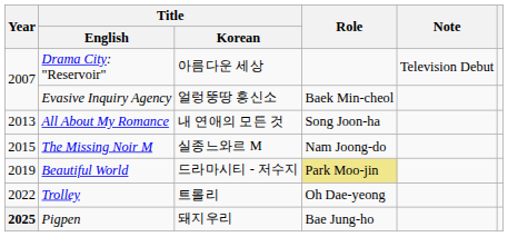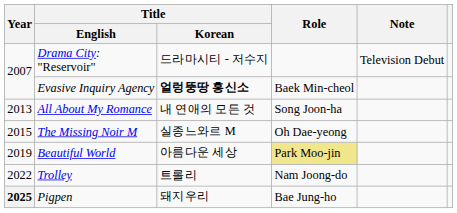 <table class="wikitable sortable plainrowheaders">
 <tr>
 <th rowspan="2" scope="col">Year</th>
 <th colspan="2" scope="col">Title</th>
 <th rowspan="2" scope="col">Role</th>
 <th rowspan="2" scope="col" class="unsortable">Note</th>
 <th rowspan="2" scope="col" class="unsortable"></th>
 </tr>
 <tr>
 <th>English</th>
 <th>Korean</th>
 </tr>
 <tr>
 <td rowspan=2>2007</td>
 <td><em><a href='#'>Drama City</a>:</em> <br>"Reservoir"</td>
-<td>아름다운 세상</td>
+<td>드라마시티 - 저수지</td>
 <td></td>
 <td>Television Debut</td>
 <td></td>
 </tr>
 <tr>
 <td><em>Evasive Inquiry Agency</em></td>
-<td>얼렁뚱땅 흥신소</td>
+<td><strong>얼렁뚱땅 흥신소</strong></td>
 <td>Baek Min-cheol</td>
 <td></td>
 <td></td>
 </tr>
 <tr>
 <td>2013</td>
 <td><em><a href='#'>All About My Romance</a></em></td>
 <td>내 연애의 모든 것</td>
 <td>Song Joon-ha</td>
 <td></td>
 <td></td>
 </tr>
 <tr>
 <td>2015</td>
 <td><em><a href='#'>The Missing Noir M</a></em></td>
 <td>실종느와르 M</td>
-<td>Nam Joong-do</td>
+<td>Oh Dae-yeong</td>
 <td></td>
 <td></td>
 </tr>
 <tr>
 <td>2019</td>
 <td><em><a href='#'>Beautiful World</a></em></td>
-<td>드라마시티 - 저수지</td>
+<td>아름다운 세상</td>
 <td style="background: khaki;">Park Moo-jin</td>
 <td></td>
 <td></td>
 </tr>
 <tr>
 <td>2022</td>
 <td><em><a href='#'>Trolley</a></em></td>
 <td>트롤리</td>
-<td>Oh Dae-yeong</td>
+<td>Nam Joong-do</td>
 <td></td>
 <td></td>
 </tr>
 <tr>
 <th scope="row">2025</th>
 <td><em>Pigpen</em></td>
 <td>돼지우리</td>
 <td>Bae Jung-ho</td>
 <td></td>
 <td></td>
 </tr>
 </table>
